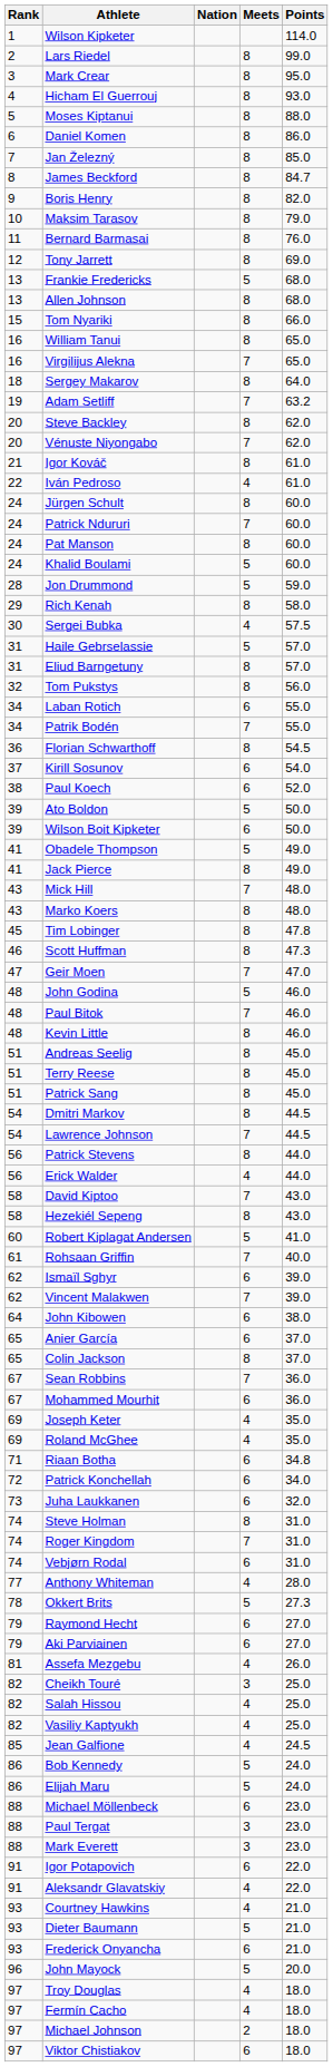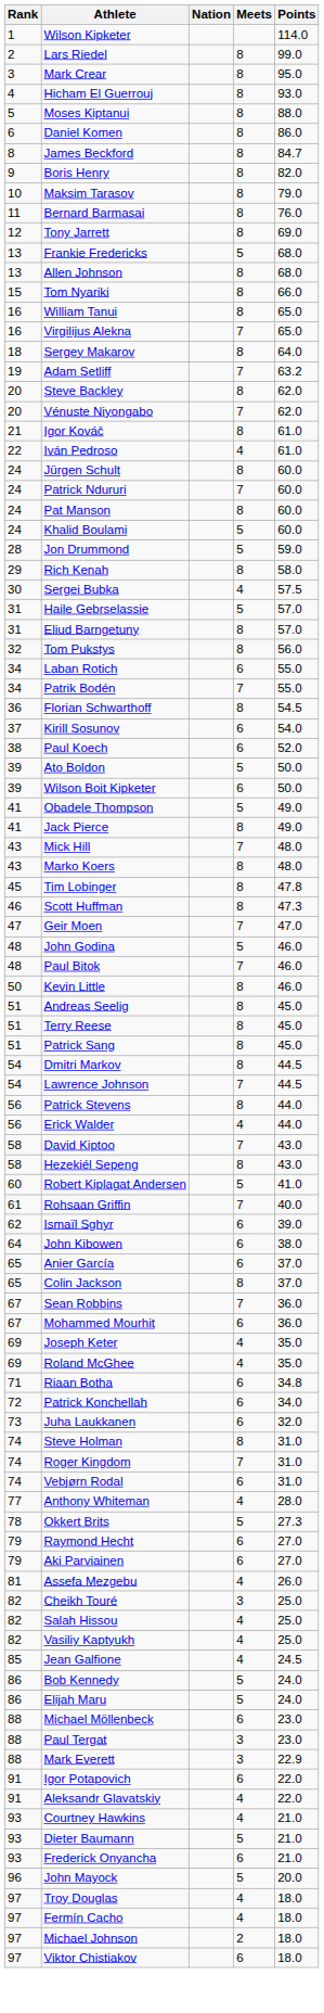 <table class=wikitable>
 <tr>
 <th>Rank</th>
 <th>Athlete</th>
 <th>Nation</th>
 <th>Meets</th>
 <th>Points</th>
 </tr>
 <tr>
 <td>1</td>
 <td><a href='#'>Wilson Kipketer</a></td>
 <td></td>
 <td></td>
 <td>114.0</td>
 </tr>
 <tr>
 <td>2</td>
 <td><a href='#'>Lars Riedel</a></td>
 <td></td>
 <td>8</td>
 <td>99.0</td>
 </tr>
 <tr>
 <td>3</td>
 <td><a href='#'>Mark Crear</a></td>
 <td></td>
 <td>8</td>
 <td>95.0</td>
 </tr>
 <tr>
 <td>4</td>
 <td><a href='#'>Hicham El Guerrouj</a></td>
 <td></td>
 <td>8</td>
 <td>93.0</td>
 </tr>
 <tr>
 <td>5</td>
 <td><a href='#'>Moses Kiptanui</a></td>
 <td></td>
 <td>8</td>
 <td>88.0</td>
 </tr>
 <tr>
 <td>6</td>
 <td><a href='#'>Daniel Komen</a></td>
 <td></td>
 <td>8</td>
 <td>86.0</td>
-</tr>
-<tr>
-<td>7</td>
-<td><a href='#'>Jan Železný</a></td>
-<td></td>
-<td>8</td>
-<td>85.0</td>
 </tr>
 <tr>
 <td>8</td>
 <td><a href='#'>James Beckford</a></td>
 <td></td>
 <td>8</td>
 <td>84.7</td>
 </tr>
 <tr>
 <td>9</td>
 <td><a href='#'>Boris Henry</a></td>
 <td></td>
 <td>8</td>
 <td>82.0</td>
 </tr>
 <tr>
 <td>10</td>
 <td><a href='#'>Maksim Tarasov</a></td>
 <td></td>
 <td>8</td>
 <td>79.0</td>
 </tr>
 <tr>
 <td>11</td>
 <td><a href='#'>Bernard Barmasai</a></td>
 <td></td>
 <td>8</td>
 <td>76.0</td>
 </tr>
 <tr>
 <td>12</td>
 <td><a href='#'>Tony Jarrett</a></td>
 <td></td>
 <td>8</td>
 <td>69.0</td>
 </tr>
 <tr>
 <td>13</td>
 <td><a href='#'>Frankie Fredericks</a></td>
 <td></td>
 <td>5</td>
 <td>68.0</td>
 </tr>
 <tr>
 <td>13</td>
 <td><a href='#'>Allen Johnson</a></td>
 <td></td>
 <td>8</td>
 <td>68.0</td>
 </tr>
 <tr>
 <td>15</td>
 <td><a href='#'>Tom Nyariki</a></td>
 <td></td>
 <td>8</td>
 <td>66.0</td>
 </tr>
 <tr>
 <td>16</td>
 <td><a href='#'>William Tanui</a></td>
 <td></td>
 <td>8</td>
 <td>65.0</td>
 </tr>
 <tr>
 <td>16</td>
 <td><a href='#'>Virgilijus Alekna</a></td>
 <td></td>
 <td>7</td>
 <td>65.0</td>
 </tr>
 <tr>
 <td>18</td>
 <td><a href='#'>Sergey Makarov</a></td>
 <td></td>
 <td>8</td>
 <td>64.0</td>
 </tr>
 <tr>
 <td>19</td>
 <td><a href='#'>Adam Setliff</a></td>
 <td></td>
 <td>7</td>
 <td>63.2</td>
 </tr>
 <tr>
 <td>20</td>
 <td><a href='#'>Steve Backley</a></td>
 <td></td>
 <td>8</td>
 <td>62.0</td>
 </tr>
 <tr>
 <td>20</td>
 <td><a href='#'>Vénuste Niyongabo</a></td>
 <td></td>
 <td>7</td>
 <td>62.0</td>
 </tr>
 <tr>
 <td>21</td>
 <td><a href='#'>Igor Kováč</a></td>
 <td></td>
 <td>8</td>
 <td>61.0</td>
 </tr>
 <tr>
 <td>22</td>
 <td><a href='#'>Iván Pedroso</a></td>
 <td></td>
 <td>4</td>
 <td>61.0</td>
 </tr>
 <tr>
 <td>24</td>
 <td><a href='#'>Jürgen Schult</a></td>
 <td></td>
 <td>8</td>
 <td>60.0</td>
 </tr>
 <tr>
 <td>24</td>
 <td><a href='#'>Patrick Ndururi</a></td>
 <td></td>
 <td>7</td>
 <td>60.0</td>
 </tr>
 <tr>
 <td>24</td>
 <td><a href='#'>Pat Manson</a></td>
 <td></td>
 <td>8</td>
 <td>60.0</td>
 </tr>
 <tr>
 <td>24</td>
 <td><a href='#'>Khalid Boulami</a></td>
 <td></td>
 <td>5</td>
 <td>60.0</td>
 </tr>
 <tr>
 <td>28</td>
 <td><a href='#'>Jon Drummond</a></td>
 <td></td>
 <td>5</td>
 <td>59.0</td>
 </tr>
 <tr>
 <td>29</td>
 <td><a href='#'>Rich Kenah</a></td>
 <td></td>
 <td>8</td>
 <td>58.0</td>
 </tr>
 <tr>
 <td>30</td>
 <td><a href='#'>Sergei Bubka</a></td>
 <td></td>
 <td>4</td>
 <td>57.5</td>
 </tr>
 <tr>
 <td>31</td>
 <td><a href='#'>Haile Gebrselassie</a></td>
 <td></td>
 <td>5</td>
 <td>57.0</td>
 </tr>
 <tr>
 <td>31</td>
 <td><a href='#'>Eliud Barngetuny</a></td>
 <td></td>
 <td>8</td>
 <td>57.0</td>
 </tr>
 <tr>
 <td>32</td>
 <td><a href='#'>Tom Pukstys</a></td>
 <td></td>
 <td>8</td>
 <td>56.0</td>
 </tr>
 <tr>
 <td>34</td>
 <td><a href='#'>Laban Rotich</a></td>
 <td></td>
 <td>6</td>
 <td>55.0</td>
 </tr>
 <tr>
 <td>34</td>
 <td><a href='#'>Patrik Bodén</a></td>
 <td></td>
 <td>7</td>
 <td>55.0</td>
 </tr>
 <tr>
 <td>36</td>
 <td><a href='#'>Florian Schwarthoff</a></td>
 <td></td>
 <td>8</td>
 <td>54.5</td>
 </tr>
 <tr>
 <td>37</td>
 <td><a href='#'>Kirill Sosunov</a></td>
 <td></td>
 <td>6</td>
 <td>54.0</td>
 </tr>
 <tr>
 <td>38</td>
 <td><a href='#'>Paul Koech</a></td>
 <td></td>
 <td>6</td>
 <td>52.0</td>
 </tr>
 <tr>
 <td>39</td>
 <td><a href='#'>Ato Boldon</a></td>
 <td></td>
 <td>5</td>
 <td>50.0</td>
 </tr>
 <tr>
 <td>39</td>
 <td><a href='#'>Wilson Boit Kipketer</a></td>
 <td></td>
 <td>6</td>
 <td>50.0</td>
 </tr>
 <tr>
 <td>41</td>
 <td><a href='#'>Obadele Thompson</a></td>
 <td></td>
 <td>5</td>
 <td>49.0</td>
 </tr>
 <tr>
 <td>41</td>
 <td><a href='#'>Jack Pierce</a></td>
 <td></td>
 <td>8</td>
 <td>49.0</td>
 </tr>
 <tr>
 <td>43</td>
 <td><a href='#'>Mick Hill</a></td>
 <td></td>
 <td>7</td>
 <td>48.0</td>
 </tr>
 <tr>
 <td>43</td>
 <td><a href='#'>Marko Koers</a></td>
 <td></td>
 <td>8</td>
 <td>48.0</td>
 </tr>
 <tr>
 <td>45</td>
 <td><a href='#'>Tim Lobinger</a></td>
 <td></td>
 <td>8</td>
 <td>47.8</td>
 </tr>
 <tr>
 <td>46</td>
 <td><a href='#'>Scott Huffman</a></td>
 <td></td>
 <td>8</td>
 <td>47.3</td>
 </tr>
 <tr>
 <td>47</td>
 <td><a href='#'>Geir Moen</a></td>
 <td></td>
 <td>7</td>
 <td>47.0</td>
 </tr>
 <tr>
 <td>48</td>
 <td><a href='#'>John Godina</a></td>
 <td></td>
 <td>5</td>
 <td>46.0</td>
 </tr>
 <tr>
 <td>48</td>
 <td><a href='#'>Paul Bitok</a></td>
 <td></td>
 <td>7</td>
 <td>46.0</td>
 </tr>
 <tr>
-<td>48</td>
+<td>50</td>
 <td><a href='#'>Kevin Little</a></td>
 <td></td>
 <td>8</td>
 <td>46.0</td>
 </tr>
 <tr>
 <td>51</td>
 <td><a href='#'>Andreas Seelig</a></td>
 <td></td>
 <td>8</td>
 <td>45.0</td>
 </tr>
 <tr>
 <td>51</td>
 <td><a href='#'>Terry Reese</a></td>
 <td></td>
 <td>8</td>
 <td>45.0</td>
 </tr>
 <tr>
 <td>51</td>
 <td><a href='#'>Patrick Sang</a></td>
 <td></td>
 <td>8</td>
 <td>45.0</td>
 </tr>
 <tr>
 <td>54</td>
 <td><a href='#'>Dmitri Markov</a></td>
 <td></td>
 <td>8</td>
 <td>44.5</td>
 </tr>
 <tr>
 <td>54</td>
 <td><a href='#'>Lawrence Johnson</a></td>
 <td></td>
 <td>7</td>
 <td>44.5</td>
 </tr>
 <tr>
 <td>56</td>
 <td><a href='#'>Patrick Stevens</a></td>
 <td></td>
 <td>8</td>
 <td>44.0</td>
 </tr>
 <tr>
 <td>56</td>
 <td><a href='#'>Erick Walder</a></td>
 <td></td>
 <td>4</td>
 <td>44.0</td>
 </tr>
 <tr>
 <td>58</td>
 <td><a href='#'>David Kiptoo</a></td>
 <td></td>
 <td>7</td>
 <td>43.0</td>
 </tr>
 <tr>
 <td>58</td>
 <td><a href='#'>Hezekiél Sepeng</a></td>
 <td></td>
 <td>8</td>
 <td>43.0</td>
 </tr>
 <tr>
 <td>60</td>
 <td><a href='#'>Robert Kiplagat Andersen</a></td>
 <td></td>
 <td>5</td>
 <td>41.0</td>
 </tr>
 <tr>
 <td>61</td>
 <td><a href='#'>Rohsaan Griffin</a></td>
 <td></td>
 <td>7</td>
 <td>40.0</td>
 </tr>
 <tr>
 <td>62</td>
 <td><a href='#'>Ismaïl Sghyr</a></td>
 <td></td>
 <td>6</td>
-<td>39.0</td>
-</tr>
-<tr>
-<td>62</td>
-<td><a href='#'>Vincent Malakwen</a></td>
-<td></td>
-<td>7</td>
 <td>39.0</td>
 </tr>
 <tr>
 <td>64</td>
 <td><a href='#'>John Kibowen</a></td>
 <td></td>
 <td>6</td>
 <td>38.0</td>
 </tr>
 <tr>
 <td>65</td>
 <td><a href='#'>Anier García</a></td>
 <td></td>
 <td>6</td>
 <td>37.0</td>
 </tr>
 <tr>
 <td>65</td>
 <td><a href='#'>Colin Jackson</a></td>
 <td></td>
 <td>8</td>
 <td>37.0</td>
 </tr>
 <tr>
 <td>67</td>
 <td><a href='#'>Sean Robbins</a></td>
 <td></td>
 <td>7</td>
 <td>36.0</td>
 </tr>
 <tr>
 <td>67</td>
 <td><a href='#'>Mohammed Mourhit</a></td>
 <td></td>
 <td>6</td>
 <td>36.0</td>
 </tr>
 <tr>
 <td>69</td>
 <td><a href='#'>Joseph Keter</a></td>
 <td></td>
 <td>4</td>
 <td>35.0</td>
 </tr>
 <tr>
 <td>69</td>
 <td><a href='#'>Roland McGhee</a></td>
 <td></td>
 <td>4</td>
 <td>35.0</td>
 </tr>
 <tr>
 <td>71</td>
 <td><a href='#'>Riaan Botha</a></td>
 <td></td>
 <td>6</td>
 <td>34.8</td>
 </tr>
 <tr>
 <td>72</td>
 <td><a href='#'>Patrick Konchellah</a></td>
 <td></td>
 <td>6</td>
 <td>34.0</td>
 </tr>
 <tr>
 <td>73</td>
 <td><a href='#'>Juha Laukkanen</a></td>
 <td></td>
 <td>6</td>
 <td>32.0</td>
 </tr>
 <tr>
 <td>74</td>
 <td><a href='#'>Steve Holman</a></td>
 <td></td>
 <td>8</td>
 <td>31.0</td>
 </tr>
 <tr>
 <td>74</td>
 <td><a href='#'>Roger Kingdom</a></td>
 <td></td>
 <td>7</td>
 <td>31.0</td>
 </tr>
 <tr>
 <td>74</td>
 <td><a href='#'>Vebjørn Rodal</a></td>
 <td></td>
 <td>6</td>
 <td>31.0</td>
 </tr>
 <tr>
 <td>77</td>
 <td><a href='#'>Anthony Whiteman</a></td>
 <td></td>
 <td>4</td>
 <td>28.0</td>
 </tr>
 <tr>
 <td>78</td>
 <td><a href='#'>Okkert Brits</a></td>
 <td></td>
 <td>5</td>
 <td>27.3</td>
 </tr>
 <tr>
 <td>79</td>
 <td><a href='#'>Raymond Hecht</a></td>
 <td></td>
 <td>6</td>
 <td>27.0</td>
 </tr>
 <tr>
 <td>79</td>
 <td><a href='#'>Aki Parviainen</a></td>
 <td></td>
 <td>6</td>
 <td>27.0</td>
 </tr>
 <tr>
 <td>81</td>
 <td><a href='#'>Assefa Mezgebu</a></td>
 <td></td>
 <td>4</td>
 <td>26.0</td>
 </tr>
 <tr>
 <td>82</td>
 <td><a href='#'>Cheikh Touré</a></td>
 <td></td>
 <td>3</td>
 <td>25.0</td>
 </tr>
 <tr>
 <td>82</td>
 <td><a href='#'>Salah Hissou</a></td>
 <td></td>
 <td>4</td>
 <td>25.0</td>
 </tr>
 <tr>
 <td>82</td>
 <td><a href='#'>Vasiliy Kaptyukh</a></td>
 <td></td>
 <td>4</td>
 <td>25.0</td>
 </tr>
 <tr>
 <td>85</td>
 <td><a href='#'>Jean Galfione</a></td>
 <td></td>
 <td>4</td>
 <td>24.5</td>
 </tr>
 <tr>
 <td>86</td>
 <td><a href='#'>Bob Kennedy</a></td>
 <td></td>
 <td>5</td>
 <td>24.0</td>
 </tr>
 <tr>
 <td>86</td>
 <td><a href='#'>Elijah Maru</a></td>
 <td></td>
 <td>5</td>
 <td>24.0</td>
 </tr>
 <tr>
 <td>88</td>
 <td><a href='#'>Michael Möllenbeck</a></td>
 <td></td>
 <td>6</td>
 <td>23.0</td>
 </tr>
 <tr>
 <td>88</td>
 <td><a href='#'>Paul Tergat</a></td>
 <td></td>
 <td>3</td>
 <td>23.0</td>
 </tr>
 <tr>
 <td>88</td>
 <td><a href='#'>Mark Everett</a></td>
 <td></td>
 <td>3</td>
-<td>23.0</td>
+<td>22.9</td>
 </tr>
 <tr>
 <td>91</td>
 <td><a href='#'>Igor Potapovich</a></td>
 <td></td>
 <td>6</td>
 <td>22.0</td>
 </tr>
 <tr>
 <td>91</td>
 <td><a href='#'>Aleksandr Glavatskiy</a></td>
 <td></td>
 <td>4</td>
 <td>22.0</td>
 </tr>
 <tr>
 <td>93</td>
 <td><a href='#'>Courtney Hawkins</a></td>
 <td></td>
 <td>4</td>
 <td>21.0</td>
 </tr>
 <tr>
 <td>93</td>
 <td><a href='#'>Dieter Baumann</a></td>
 <td></td>
 <td>5</td>
 <td>21.0</td>
 </tr>
 <tr>
 <td>93</td>
 <td><a href='#'>Frederick Onyancha</a></td>
 <td></td>
 <td>6</td>
 <td>21.0</td>
 </tr>
 <tr>
 <td>96</td>
 <td><a href='#'>John Mayock</a></td>
 <td></td>
 <td>5</td>
 <td>20.0</td>
 </tr>
 <tr>
 <td>97</td>
 <td><a href='#'>Troy Douglas</a></td>
 <td></td>
 <td>4</td>
 <td>18.0</td>
 </tr>
 <tr>
 <td>97</td>
 <td><a href='#'>Fermín Cacho</a></td>
 <td></td>
 <td>4</td>
 <td>18.0</td>
 </tr>
 <tr>
 <td>97</td>
 <td><a href='#'>Michael Johnson</a></td>
 <td></td>
 <td>2</td>
 <td>18.0</td>
 </tr>
 <tr>
 <td>97</td>
 <td><a href='#'>Viktor Chistiakov</a></td>
 <td></td>
 <td>6</td>
 <td>18.0</td>
 </tr>
 </table>
